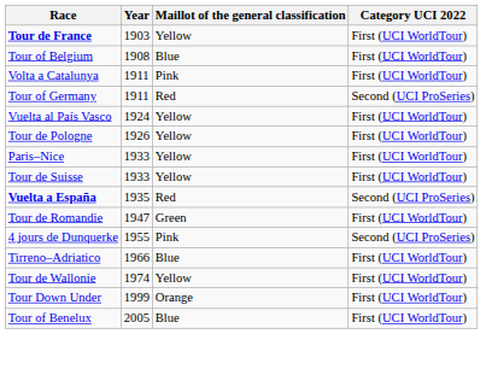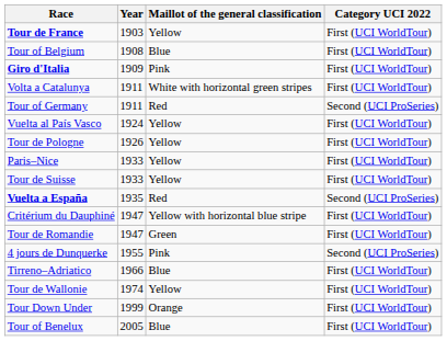 <table class="wikitable sortable">
 <tr>
 <th>Race</th>
 <th>Year</th>
 <th>Maillot of the general classification</th>
 <th>Category UCI 2022</th>
 </tr>
 <tr>
 <td><strong> <a href='#'>Tour de France</a></strong></td>
 <td>1903</td>
 <td> Yellow</td>
 <td>First (<a href='#'>UCI WorldTour</a>)</td>
 </tr>
 <tr>
 <td> <a href='#'>Tour of Belgium</a></td>
 <td>1908</td>
 <td> Blue</td>
 <td>First (<a href='#'>UCI WorldTour</a>)</td>
 </tr>
 <tr>
+<td><strong> <a href='#'>Giro d'Italia</a></strong></td>
+<td>1909</td>
+<td> Pink</td>
+<td>First (<a href='#'>UCI WorldTour</a>)</td>
+</tr>
+<tr>
 <td> <a href='#'>Volta a Catalunya</a></td>
 <td>1911</td>
-<td> Pink</td>
+<td> White with horizontal green stripes</td>
 <td>First (<a href='#'>UCI WorldTour</a>)</td>
 </tr>
 <tr>
 <td> <a href='#'>Tour of Germany</a></td>
 <td>1911</td>
 <td> Red</td>
 <td>Second (<a href='#'>UCI ProSeries</a>)</td>
 </tr>
 <tr>
 <td> <a href='#'>Vuelta al País Vasco</a></td>
 <td>1924</td>
 <td> Yellow</td>
 <td>First (<a href='#'>UCI WorldTour</a>)</td>
 </tr>
 <tr>
 <td> <a href='#'>Tour de Pologne</a></td>
 <td>1926</td>
 <td> Yellow</td>
 <td>First (<a href='#'>UCI WorldTour</a>)</td>
 </tr>
 <tr>
 <td> <a href='#'>Paris–Nice</a></td>
 <td>1933</td>
 <td> Yellow</td>
 <td>First (<a href='#'>UCI WorldTour</a>)</td>
 </tr>
 <tr>
 <td> <a href='#'>Tour de Suisse</a></td>
 <td>1933</td>
 <td> Yellow</td>
 <td>First (<a href='#'>UCI WorldTour</a>)</td>
 </tr>
 <tr>
 <td><strong> <a href='#'>Vuelta a España</a></strong></td>
 <td>1935</td>
 <td> Red</td>
 <td>Second (<a href='#'>UCI ProSeries</a>)</td>
 </tr>
 <tr>
+<td> <a href='#'>Critérium du Dauphiné</a></td>
+<td>1947</td>
+<td> Yellow with horizontal blue stripe</td>
+<td>First (<a href='#'>UCI WorldTour</a>)</td>
+</tr>
+<tr>
 <td> <a href='#'>Tour de Romandie</a></td>
 <td>1947</td>
 <td> Green</td>
 <td>First (<a href='#'>UCI WorldTour</a>)</td>
 </tr>
 <tr>
 <td> <a href='#'>4 jours de Dunquerke</a></td>
 <td>1955</td>
 <td> Pink</td>
 <td>Second (<a href='#'>UCI ProSeries</a>)</td>
 </tr>
 <tr>
 <td> <a href='#'>Tirreno–Adriatico</a></td>
 <td>1966</td>
 <td> Blue</td>
 <td>First (<a href='#'>UCI WorldTour</a>)</td>
 </tr>
 <tr>
 <td> <a href='#'>Tour de Wallonie</a></td>
 <td>1974</td>
 <td> Yellow</td>
 <td>First (<a href='#'>UCI WorldTour</a>)</td>
 </tr>
 <tr>
 <td> <a href='#'>Tour Down Under</a></td>
 <td>1999</td>
 <td> Orange</td>
 <td>First (<a href='#'>UCI WorldTour</a>)</td>
 </tr>
 <tr>
 <td> <a href='#'>Tour of Benelux</a></td>
 <td>2005</td>
 <td> Blue</td>
 <td>First (<a href='#'>UCI WorldTour</a>)</td>
 </tr>
 </table>
